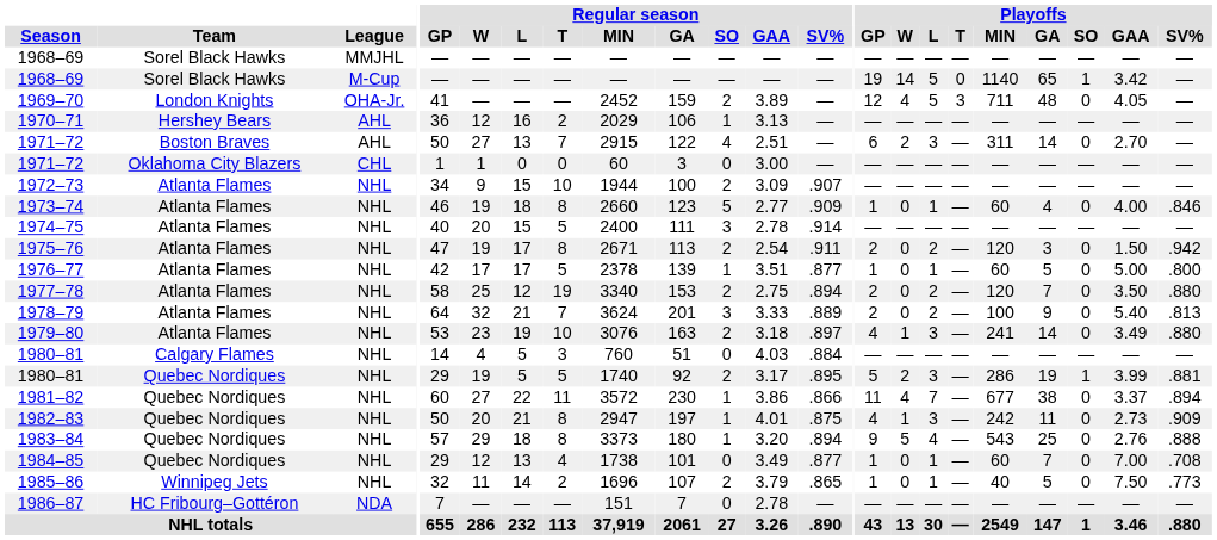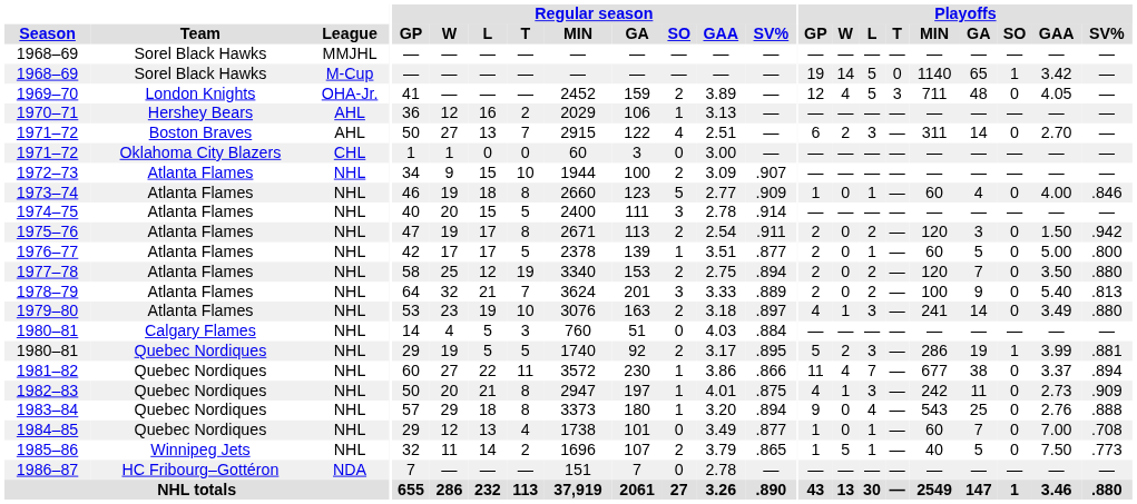 <table border="0" cellpadding="1" cellspacing="0" style="text-align:center; width:90%">
 <tr ALIGN="center" bgcolor="#e0e0e0">
 <th align="center" colspan="3" bgcolor="#ffffff"></th>
 <th align="center" rowspan="99" bgcolor="#ffffff"></th>
 <th align="center" colspan="9" bgcolor="#e0e0e0"><a href='#'>Regular season</a></th>
 <th align="center" rowspan="99" bgcolor="#ffffff"></th>
 <th align="center" colspan="9" bgcolor="#e0e0e0"><a href='#'>Playoffs</a></th>
 </tr>
 <tr ALIGN="center" bgcolor="#e0e0e0">
 <th><a href='#'>Season</a></th>
 <th>Team</th>
 <th>League</th>
 <th>GP</th>
 <th>W</th>
 <th>L</th>
 <th>T</th>
 <th>MIN</th>
 <th>GA</th>
 <th><a href='#'>SO</a></th>
 <th><a href='#'>GAA</a></th>
 <th><a href='#'>SV%</a></th>
 <th>GP</th>
 <th>W</th>
 <th>L</th>
 <th>T</th>
 <th>MIN</th>
 <th>GA</th>
 <th>SO</th>
 <th>GAA</th>
 <th>SV%</th>
 </tr>
 <tr>
 <td>1968–69</td>
 <td>Sorel Black Hawks</td>
 <td>MMJHL</td>
 <td>—</td>
 <td>—</td>
 <td>—</td>
 <td>—</td>
 <td>—</td>
 <td>—</td>
 <td>—</td>
 <td>—</td>
 <td>—</td>
 <td>—</td>
 <td>—</td>
 <td>—</td>
 <td>—</td>
 <td>—</td>
 <td>—</td>
 <td>—</td>
 <td>—</td>
 <td>—</td>
 </tr>
 <tr bgcolor="#f0f0f0">
 <td><a href='#'>1968–69</a></td>
 <td>Sorel Black Hawks</td>
 <td><a href='#'>M-Cup</a></td>
 <td>—</td>
 <td>—</td>
 <td>—</td>
 <td>—</td>
 <td>—</td>
 <td>—</td>
 <td>—</td>
 <td>—</td>
 <td>—</td>
 <td>19</td>
 <td>14</td>
 <td>5</td>
 <td>0</td>
 <td>1140</td>
 <td>65</td>
 <td>1</td>
 <td>3.42</td>
 <td>—</td>
 </tr>
 <tr>
 <td><a href='#'>1969–70</a></td>
 <td><a href='#'>London Knights</a></td>
 <td><a href='#'>OHA-Jr.</a></td>
 <td>41</td>
 <td>—</td>
 <td>—</td>
 <td>—</td>
 <td>2452</td>
 <td>159</td>
 <td>2</td>
 <td>3.89</td>
 <td>—</td>
 <td>12</td>
 <td>4</td>
 <td>5</td>
 <td>3</td>
 <td>711</td>
 <td>48</td>
 <td>0</td>
 <td>4.05</td>
 <td>—</td>
 </tr>
 <tr bgcolor="#f0f0f0">
 <td><a href='#'>1970–71</a></td>
 <td><a href='#'>Hershey Bears</a></td>
 <td><a href='#'>AHL</a></td>
 <td>36</td>
 <td>12</td>
 <td>16</td>
 <td>2</td>
 <td>2029</td>
 <td>106</td>
 <td>1</td>
 <td>3.13</td>
 <td>—</td>
 <td>—</td>
 <td>—</td>
 <td>—</td>
 <td>—</td>
 <td>—</td>
 <td>—</td>
 <td>—</td>
 <td>—</td>
 <td>—</td>
 </tr>
 <tr>
 <td><a href='#'>1971–72</a></td>
 <td><a href='#'>Boston Braves</a></td>
 <td>AHL</td>
 <td>50</td>
 <td>27</td>
 <td>13</td>
 <td>7</td>
 <td>2915</td>
 <td>122</td>
 <td>4</td>
 <td>2.51</td>
 <td>—</td>
 <td>6</td>
 <td>2</td>
 <td>3</td>
 <td>—</td>
 <td>311</td>
 <td>14</td>
 <td>0</td>
 <td>2.70</td>
 <td>—</td>
 </tr>
 <tr bgcolor="#f0f0f0">
 <td><a href='#'>1971–72</a></td>
 <td><a href='#'>Oklahoma City Blazers</a></td>
 <td><a href='#'>CHL</a></td>
 <td>1</td>
 <td>1</td>
 <td>0</td>
 <td>0</td>
 <td>60</td>
 <td>3</td>
 <td>0</td>
 <td>3.00</td>
 <td>—</td>
 <td>—</td>
 <td>—</td>
 <td>—</td>
 <td>—</td>
 <td>—</td>
 <td>—</td>
 <td>—</td>
 <td>—</td>
 <td>—</td>
 </tr>
 <tr>
 <td><a href='#'>1972–73</a></td>
 <td><a href='#'>Atlanta Flames</a></td>
 <td><a href='#'>NHL</a></td>
 <td>34</td>
 <td>9</td>
 <td>15</td>
 <td>10</td>
 <td>1944</td>
 <td>100</td>
 <td>2</td>
 <td>3.09</td>
 <td>.907</td>
 <td>—</td>
 <td>—</td>
 <td>—</td>
 <td>—</td>
 <td>—</td>
 <td>—</td>
 <td>—</td>
 <td>—</td>
 <td>—</td>
 </tr>
 <tr bgcolor="#f0f0f0">
 <td><a href='#'>1973–74</a></td>
 <td>Atlanta Flames</td>
 <td>NHL</td>
 <td>46</td>
 <td>19</td>
 <td>18</td>
 <td>8</td>
 <td>2660</td>
 <td>123</td>
 <td>5</td>
 <td>2.77</td>
 <td>.909</td>
 <td>1</td>
 <td>0</td>
 <td>1</td>
 <td>—</td>
 <td>60</td>
 <td>4</td>
 <td>0</td>
 <td>4.00</td>
 <td>.846</td>
 </tr>
 <tr>
 <td><a href='#'>1974–75</a></td>
 <td>Atlanta Flames</td>
 <td>NHL</td>
 <td>40</td>
 <td>20</td>
 <td>15</td>
 <td>5</td>
 <td>2400</td>
 <td>111</td>
 <td>3</td>
 <td>2.78</td>
 <td>.914</td>
 <td>—</td>
 <td>—</td>
 <td>—</td>
 <td>—</td>
 <td>—</td>
 <td>—</td>
 <td>—</td>
 <td>—</td>
 <td>—</td>
 </tr>
 <tr bgcolor="#f0f0f0">
 <td><a href='#'>1975–76</a></td>
 <td>Atlanta Flames</td>
 <td>NHL</td>
 <td>47</td>
 <td>19</td>
 <td>17</td>
 <td>8</td>
 <td>2671</td>
 <td>113</td>
 <td>2</td>
 <td>2.54</td>
 <td>.911</td>
 <td>2</td>
 <td>0</td>
 <td>2</td>
 <td>—</td>
 <td>120</td>
 <td>3</td>
 <td>0</td>
 <td>1.50</td>
 <td>.942</td>
 </tr>
 <tr>
 <td><a href='#'>1976–77</a></td>
 <td>Atlanta Flames</td>
 <td>NHL</td>
 <td>42</td>
 <td>17</td>
 <td>17</td>
 <td>5</td>
 <td>2378</td>
 <td>139</td>
 <td>1</td>
 <td>3.51</td>
 <td>.877</td>
-<td>1</td>
+<td>2</td>
 <td>0</td>
 <td>1</td>
 <td>—</td>
 <td>60</td>
 <td>5</td>
 <td>0</td>
 <td>5.00</td>
 <td>.800</td>
 </tr>
 <tr bgcolor="#f0f0f0">
 <td><a href='#'>1977–78</a></td>
 <td>Atlanta Flames</td>
 <td>NHL</td>
 <td>58</td>
 <td>25</td>
 <td>12</td>
 <td>19</td>
 <td>3340</td>
 <td>153</td>
 <td>2</td>
 <td>2.75</td>
 <td>.894</td>
 <td>2</td>
 <td>0</td>
 <td>2</td>
 <td>—</td>
 <td>120</td>
 <td>7</td>
 <td>0</td>
 <td>3.50</td>
 <td>.880</td>
 </tr>
 <tr>
 <td><a href='#'>1978–79</a></td>
 <td>Atlanta Flames</td>
 <td>NHL</td>
 <td>64</td>
 <td>32</td>
 <td>21</td>
 <td>7</td>
 <td>3624</td>
 <td>201</td>
 <td>3</td>
 <td>3.33</td>
 <td>.889</td>
 <td>2</td>
 <td>0</td>
 <td>2</td>
 <td>—</td>
 <td>100</td>
 <td>9</td>
 <td>0</td>
 <td>5.40</td>
 <td>.813</td>
 </tr>
 <tr bgcolor="#f0f0f0">
 <td><a href='#'>1979–80</a></td>
 <td>Atlanta Flames</td>
 <td>NHL</td>
 <td>53</td>
 <td>23</td>
 <td>19</td>
 <td>10</td>
 <td>3076</td>
 <td>163</td>
 <td>2</td>
 <td>3.18</td>
 <td>.897</td>
 <td>4</td>
 <td>1</td>
 <td>3</td>
 <td>—</td>
 <td>241</td>
 <td>14</td>
 <td>0</td>
 <td>3.49</td>
 <td>.880</td>
 </tr>
 <tr>
 <td><a href='#'>1980–81</a></td>
 <td><a href='#'>Calgary Flames</a></td>
 <td>NHL</td>
 <td>14</td>
 <td>4</td>
 <td>5</td>
 <td>3</td>
 <td>760</td>
 <td>51</td>
 <td>0</td>
 <td>4.03</td>
 <td>.884</td>
 <td>—</td>
 <td>—</td>
 <td>—</td>
 <td>—</td>
 <td>—</td>
 <td>—</td>
 <td>—</td>
 <td>—</td>
 <td>—</td>
 </tr>
 <tr bgcolor="#f0f0f0">
 <td>1980–81</td>
 <td><a href='#'>Quebec Nordiques</a></td>
 <td>NHL</td>
 <td>29</td>
 <td>19</td>
 <td>5</td>
 <td>5</td>
 <td>1740</td>
 <td>92</td>
 <td>2</td>
 <td>3.17</td>
 <td>.895</td>
 <td>5</td>
 <td>2</td>
 <td>3</td>
 <td>—</td>
 <td>286</td>
 <td>19</td>
 <td>1</td>
 <td>3.99</td>
 <td>.881</td>
 </tr>
 <tr>
 <td><a href='#'>1981–82</a></td>
 <td>Quebec Nordiques</td>
 <td>NHL</td>
 <td>60</td>
 <td>27</td>
 <td>22</td>
 <td>11</td>
 <td>3572</td>
 <td>230</td>
 <td>1</td>
 <td>3.86</td>
 <td>.866</td>
 <td>11</td>
 <td>4</td>
 <td>7</td>
 <td>—</td>
 <td>677</td>
 <td>38</td>
 <td>0</td>
 <td>3.37</td>
 <td>.894</td>
 </tr>
 <tr bgcolor="#f0f0f0">
 <td><a href='#'>1982–83</a></td>
 <td>Quebec Nordiques</td>
 <td>NHL</td>
 <td>50</td>
 <td>20</td>
 <td>21</td>
 <td>8</td>
 <td>2947</td>
 <td>197</td>
 <td>1</td>
 <td>4.01</td>
 <td>.875</td>
 <td>4</td>
 <td>1</td>
 <td>3</td>
 <td>—</td>
 <td>242</td>
 <td>11</td>
 <td>0</td>
 <td>2.73</td>
 <td>.909</td>
 </tr>
 <tr>
 <td><a href='#'>1983–84</a></td>
 <td>Quebec Nordiques</td>
 <td>NHL</td>
 <td>57</td>
 <td>29</td>
 <td>18</td>
 <td>8</td>
 <td>3373</td>
 <td>180</td>
 <td>1</td>
 <td>3.20</td>
 <td>.894</td>
 <td>9</td>
-<td>5</td>
+<td>0</td>
 <td>4</td>
 <td>—</td>
 <td>543</td>
 <td>25</td>
 <td>0</td>
 <td>2.76</td>
 <td>.888</td>
 </tr>
 <tr bgcolor="#f0f0f0">
 <td><a href='#'>1984–85</a></td>
 <td>Quebec Nordiques</td>
 <td>NHL</td>
 <td>29</td>
 <td>12</td>
 <td>13</td>
 <td>4</td>
 <td>1738</td>
 <td>101</td>
 <td>0</td>
 <td>3.49</td>
 <td>.877</td>
 <td>1</td>
 <td>0</td>
 <td>1</td>
 <td>—</td>
 <td>60</td>
 <td>7</td>
 <td>0</td>
 <td>7.00</td>
 <td>.708</td>
 </tr>
 <tr>
 <td><a href='#'>1985–86</a></td>
 <td><a href='#'>Winnipeg Jets</a></td>
 <td>NHL</td>
 <td>32</td>
 <td>11</td>
 <td>14</td>
 <td>2</td>
 <td>1696</td>
 <td>107</td>
 <td>2</td>
 <td>3.79</td>
 <td>.865</td>
 <td>1</td>
-<td>0</td>
+<td>5</td>
 <td>1</td>
 <td>—</td>
 <td>40</td>
 <td>5</td>
 <td>0</td>
 <td>7.50</td>
 <td>.773</td>
 </tr>
 <tr bgcolor="#f0f0f0">
 <td><a href='#'>1986–87</a></td>
 <td><a href='#'>HC Fribourg–Gottéron</a></td>
 <td><a href='#'>NDA</a></td>
 <td>7</td>
 <td>—</td>
 <td>—</td>
 <td>—</td>
 <td>151</td>
 <td>7</td>
 <td>0</td>
 <td>2.78</td>
 <td>—</td>
 <td>—</td>
 <td>—</td>
 <td>—</td>
 <td>—</td>
 <td>—</td>
 <td>—</td>
 <td>—</td>
 <td>—</td>
 <td>—</td>
 </tr>
 <tr bgcolor="#e0e0e0">
 <th colspan="3">NHL totals</th>
 <th>655</th>
 <th>286</th>
 <th>232</th>
 <th>113</th>
 <th>37,919</th>
 <th>2061</th>
 <th>27</th>
 <th>3.26</th>
 <th>.890</th>
 <th>43</th>
 <th>13</th>
 <th>30</th>
 <th>—</th>
 <th>2549</th>
 <th>147</th>
 <th>1</th>
 <th>3.46</th>
 <th>.880</th>
 </tr>
 </table>
